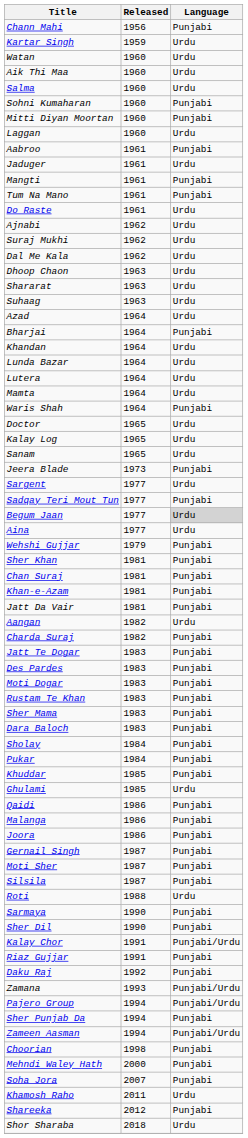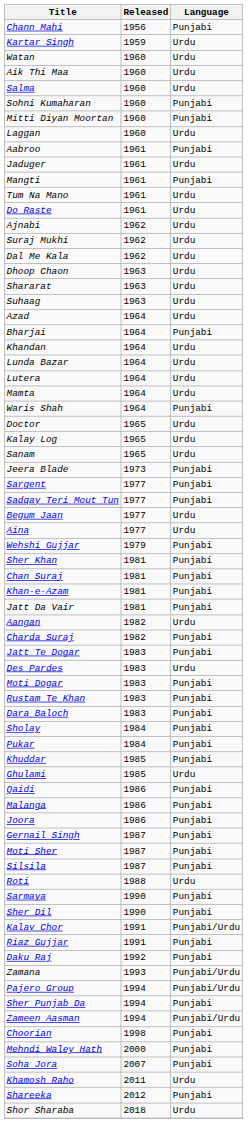 <table class="wikitable">
 <tr>
 <th>Title</th>
 <th>Released</th>
 <th>Language</th>
 </tr>
 <tr>
 <td><em><a href='#'>Chann Mahi</a></em></td>
 <td>1956</td>
 <td>Punjabi</td>
 </tr>
 <tr>
 <td><em><a href='#'>Kartar Singh</a></em></td>
 <td>1959</td>
 <td>Urdu</td>
 </tr>
 <tr>
 <td><em>Watan</em></td>
 <td>1960</td>
 <td>Urdu</td>
 </tr>
 <tr>
 <td><em>Aik Thi Maa</em></td>
 <td>1960</td>
 <td>Urdu</td>
 </tr>
 <tr>
 <td><em><a href='#'>Salma</a></em></td>
 <td>1960</td>
 <td>Urdu</td>
 </tr>
 <tr>
 <td><em>Sohni Kumaharan</em></td>
 <td>1960</td>
 <td>Punjabi</td>
 </tr>
 <tr>
 <td><em>Mitti Diyan Moortan</em></td>
 <td>1960</td>
 <td>Punjabi</td>
 </tr>
 <tr>
 <td><em>Laggan</em></td>
 <td>1960</td>
 <td>Urdu</td>
 </tr>
 <tr>
 <td><em>Aabroo</em></td>
 <td>1961</td>
 <td>Punjabi</td>
 </tr>
 <tr>
 <td><em>Jaduger</em></td>
 <td>1961</td>
 <td>Urdu</td>
 </tr>
 <tr>
 <td><em>Mangti</em></td>
 <td>1961</td>
 <td>Punjabi</td>
 </tr>
 <tr>
 <td><em>Tum Na Mano</em></td>
 <td>1961</td>
-<td>Punjabi</td>
+<td>Urdu</td>
 </tr>
 <tr>
 <td><em><a href='#'>Do Raste</a></em></td>
 <td>1961</td>
 <td>Urdu</td>
 </tr>
 <tr>
 <td><em>Ajnabi</em></td>
 <td>1962</td>
 <td>Urdu</td>
 </tr>
 <tr>
 <td><em>Suraj Mukhi</em></td>
 <td>1962</td>
 <td>Urdu</td>
 </tr>
 <tr>
 <td><em>Dal Me Kala</em></td>
 <td>1962</td>
 <td>Urdu</td>
 </tr>
 <tr>
 <td><em>Dhoop Chaon</em></td>
 <td>1963</td>
 <td>Urdu</td>
 </tr>
 <tr>
 <td><em>Shararat</em></td>
 <td>1963</td>
 <td>Urdu</td>
 </tr>
 <tr>
 <td><em>Suhaag</em></td>
 <td>1963</td>
 <td>Urdu</td>
 </tr>
 <tr>
 <td><em>Azad</em></td>
 <td>1964</td>
 <td>Urdu</td>
 </tr>
 <tr>
 <td><em>Bharjai</em></td>
 <td>1964</td>
 <td>Punjabi</td>
 </tr>
 <tr>
 <td><em>Khandan</em></td>
 <td>1964</td>
 <td>Urdu</td>
 </tr>
 <tr>
 <td><em>Lunda Bazar</em></td>
 <td>1964</td>
 <td>Urdu</td>
 </tr>
 <tr>
 <td><em>Lutera</em></td>
 <td>1964</td>
 <td>Urdu</td>
 </tr>
 <tr>
 <td><em>Mamta</em></td>
 <td>1964</td>
 <td>Urdu</td>
 </tr>
 <tr>
 <td><em>Waris Shah</em></td>
 <td>1964</td>
 <td>Punjabi</td>
 </tr>
 <tr>
 <td><em>Doctor</em></td>
 <td>1965</td>
 <td>Urdu</td>
 </tr>
 <tr>
 <td><em>Kalay Log</em></td>
 <td>1965</td>
 <td>Urdu</td>
 </tr>
 <tr>
 <td><em>Sanam</em></td>
 <td>1965</td>
 <td>Urdu</td>
 </tr>
 <tr>
 <td><em>Jeera Blade</em></td>
 <td>1973</td>
 <td>Punjabi</td>
 </tr>
 <tr>
 <td><em><a href='#'>Sargent</a></em></td>
 <td>1977</td>
-<td>Urdu</td>
+<td>Punjabi</td>
 </tr>
 <tr>
 <td><em><a href='#'>Sadqay Teri Mout Tun</a></em></td>
 <td>1977</td>
 <td>Punjabi</td>
 </tr>
 <tr>
 <td><em><a href='#'>Begum Jaan</a></em></td>
 <td>1977</td>
-<td style="background: lightgrey;">Urdu</td>
+<td>Urdu</td>
 </tr>
 <tr>
 <td><em><a href='#'>Aina</a></em></td>
 <td>1977</td>
 <td>Urdu</td>
 </tr>
 <tr>
 <td><em><a href='#'>Wehshi Gujjar</a></em></td>
 <td>1979</td>
 <td>Punjabi</td>
 </tr>
 <tr>
 <td><em><a href='#'>Sher Khan</a></em></td>
 <td>1981</td>
 <td>Punjabi</td>
 </tr>
 <tr>
 <td><em><a href='#'>Chan Suraj</a></em></td>
 <td>1981</td>
 <td>Punjabi</td>
 </tr>
 <tr>
 <td><em><a href='#'>Khan-e-Azam</a></em></td>
 <td>1981</td>
 <td>Punjabi</td>
 </tr>
 <tr>
 <td><em>Jatt Da Vair</em></td>
 <td>1981</td>
 <td>Punjabi</td>
 </tr>
 <tr>
 <td><em><a href='#'>Aangan</a></em></td>
 <td>1982</td>
 <td>Urdu</td>
 </tr>
 <tr>
 <td><em><a href='#'>Charda Suraj</a></em></td>
 <td>1982</td>
 <td>Punjabi</td>
 </tr>
 <tr>
 <td><em><a href='#'>Jatt Te Dogar</a></em></td>
 <td>1983</td>
 <td>Punjabi</td>
 </tr>
 <tr>
 <td><em><a href='#'>Des Pardes</a></em></td>
 <td>1983</td>
-<td>Punjabi</td>
+<td>Urdu</td>
 </tr>
 <tr>
 <td><em><a href='#'>Moti Dogar</a></em></td>
 <td>1983</td>
 <td>Punjabi</td>
 </tr>
 <tr>
 <td><em><a href='#'>Rustam Te Khan</a></em></td>
-<td>1983</td>
-<td>Punjabi</td>
-</tr>
-<tr>
-<td><em><a href='#'>Sher Mama</a></em></td>
 <td>1983</td>
 <td>Punjabi</td>
 </tr>
 <tr>
 <td><em><a href='#'>Dara Baloch</a></em></td>
 <td>1983</td>
 <td>Punjabi</td>
 </tr>
 <tr>
 <td><em><a href='#'>Sholay</a></em></td>
 <td>1984</td>
 <td>Punjabi</td>
 </tr>
 <tr>
 <td><em><a href='#'>Pukar</a></em></td>
 <td>1984</td>
 <td>Punjabi</td>
 </tr>
 <tr>
 <td><em><a href='#'>Khuddar</a></em></td>
 <td>1985</td>
 <td>Punjabi</td>
 </tr>
 <tr>
 <td><em><a href='#'>Ghulami</a></em></td>
 <td>1985</td>
 <td>Urdu</td>
 </tr>
 <tr>
 <td><em><a href='#'>Qaidi</a></em></td>
 <td>1986</td>
 <td>Punjabi</td>
 </tr>
 <tr>
 <td><em><a href='#'>Malanga</a></em></td>
 <td>1986</td>
 <td>Punjabi</td>
 </tr>
 <tr>
 <td><em><a href='#'>Joora</a></em></td>
 <td>1986</td>
 <td>Punjabi</td>
 </tr>
 <tr>
 <td><em><a href='#'>Gernail Singh</a></em></td>
 <td>1987</td>
 <td>Punjabi</td>
 </tr>
 <tr>
 <td><em><a href='#'>Moti Sher</a></em></td>
 <td>1987</td>
 <td>Punjabi</td>
 </tr>
 <tr>
 <td><em><a href='#'>Silsila</a></em></td>
 <td>1987</td>
 <td>Punjabi</td>
 </tr>
 <tr>
 <td><em><a href='#'>Roti</a></em></td>
 <td>1988</td>
 <td>Urdu</td>
 </tr>
 <tr>
 <td><em><a href='#'>Sarmaya</a></em></td>
 <td>1990</td>
 <td>Punjabi</td>
 </tr>
 <tr>
 <td><em><a href='#'>Sher Dil</a></em></td>
 <td>1990</td>
 <td>Punjabi</td>
 </tr>
 <tr>
 <td><em><a href='#'>Kalay Chor</a></em></td>
 <td>1991</td>
 <td>Punjabi/Urdu</td>
 </tr>
 <tr>
 <td><em><a href='#'>Riaz Gujjar</a></em></td>
 <td>1991</td>
 <td>Punjabi</td>
 </tr>
 <tr>
 <td><em><a href='#'>Daku Raj</a></em></td>
 <td>1992</td>
 <td>Punjabi</td>
 </tr>
 <tr>
 <td><em>Zamana</em></td>
 <td>1993</td>
 <td>Punjabi/Urdu</td>
 </tr>
 <tr>
 <td><em><a href='#'>Pajero Group</a></em></td>
 <td>1994</td>
 <td>Punjabi/Urdu</td>
 </tr>
 <tr>
 <td><em><a href='#'>Sher Punjab Da</a></em></td>
 <td>1994</td>
 <td>Punjabi</td>
 </tr>
 <tr>
 <td><em><a href='#'>Zameen Aasman</a></em></td>
 <td>1994</td>
 <td>Punjabi/Urdu</td>
 </tr>
 <tr>
 <td><em><a href='#'>Choorian</a></em></td>
 <td>1998</td>
 <td>Punjabi</td>
 </tr>
 <tr>
 <td><em><a href='#'>Mehndi Waley Hath</a></em></td>
 <td>2000</td>
 <td>Punjabi</td>
 </tr>
 <tr>
 <td><em><a href='#'>Soha Jora</a></em></td>
 <td>2007</td>
 <td>Punjabi</td>
 </tr>
 <tr>
 <td><em><a href='#'>Khamosh Raho</a></em></td>
 <td>2011</td>
 <td>Urdu</td>
 </tr>
 <tr>
 <td><em><a href='#'>Shareeka</a></em></td>
 <td>2012</td>
 <td>Punjabi</td>
 </tr>
 <tr>
 <td><em>Shor Sharaba</em></td>
 <td>2018</td>
 <td>Urdu</td>
 </tr>
 <tr>
 </tr>
 </table>
